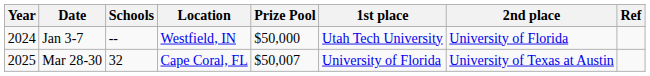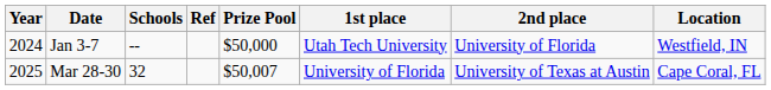 <table class="wikitable sortable">
 <tr>
 <th>Year</th>
 <th>Date</th>
 <th>Schools</th>
-<th>Location</th>
+<th>Ref</th>
 <th>Prize Pool</th>
 <th>1st place</th>
 <th>2nd place</th>
-<th>Ref</th>
+<th>Location</th>
 </tr>
 <tr>
 <td>2024</td>
 <td>Jan 3-7</td>
 <td>--</td>
-<td><a href='#'>Westfield, IN</a></td>
+<td></td>
 <td>$50,000</td>
 <td><a href='#'>Utah Tech University</a></td>
 <td><a href='#'>University of Florida</a></td>
-<td></td>
+<td><a href='#'>Westfield, IN</a></td>
 </tr>
 <tr>
 <td>2025</td>
 <td>Mar 28-30</td>
 <td>32</td>
-<td><a href='#'>Cape Coral, FL</a></td>
+<td></td>
 <td>$50,007</td>
 <td><a href='#'>University of Florida</a></td>
 <td><a href='#'>University of Texas at Austin</a></td>
-<td></td>
+<td><a href='#'>Cape Coral, FL</a></td>
 </tr>
 </table>
